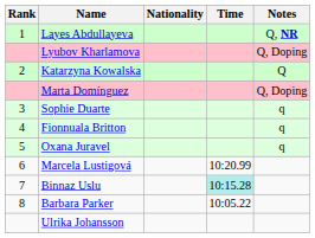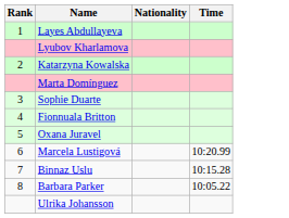 <table class="wikitable sortable" style="text-align:center">
 <tr>
 <th>Rank</th>
 <th>Name</th>
 <th>Nationality</th>
 <th>Time</th>
-<th>Notes</th>
 </tr>
 <tr bgcolor=ccffcc>
 <td>1</td>
 <td align="left"><a href='#'>Layes Abdullayeva</a></td>
 <td align=left></td>
 <td></td>
-<td>Q, <strong><a href='#'>NR</a></strong></td>
 </tr>
 <tr bgcolor=pink>
 <td></td>
 <td align="left"><a href='#'>Lyubov Kharlamova</a></td>
 <td align=left></td>
 <td><s></s></td>
-<td>Q, Doping</td>
 </tr>
 <tr bgcolor=ccffcc>
 <td>2</td>
 <td align="left"><a href='#'>Katarzyna Kowalska</a></td>
 <td align=left></td>
 <td></td>
-<td>Q</td>
 </tr>
 <tr bgcolor=pink>
 <td></td>
 <td align="left"><a href='#'>Marta Domínguez</a></td>
 <td align=left></td>
 <td><s></s></td>
-<td>Q, Doping</td>
 </tr>
 <tr bgcolor=ddffdd>
 <td>3</td>
 <td align="left"><a href='#'>Sophie Duarte</a></td>
 <td align=left></td>
 <td></td>
-<td>q</td>
 </tr>
 <tr bgcolor=ddffdd>
 <td>4</td>
 <td align="left"><a href='#'>Fionnuala Britton</a></td>
 <td align=left></td>
 <td></td>
-<td>q</td>
 </tr>
 <tr bgcolor=ddffdd>
 <td>5</td>
 <td align="left"><a href='#'>Oxana Juravel</a></td>
 <td align=left></td>
 <td></td>
-<td>q</td>
 </tr>
 <tr>
 <td>6</td>
 <td align="left"><a href='#'>Marcela Lustigová</a></td>
 <td align=left></td>
 <td>10:20.99</td>
-<td></td>
 </tr>
 <tr>
 <td>7</td>
 <td align="left"><a href='#'>Binnaz Uslu</a></td>
 <td align=left></td>
-<td style="background: paleturquoise;">10:15.28</td>
-<td></td>
+<td>10:15.28</td>
 </tr>
 <tr>
 <td>8</td>
 <td align="left"><a href='#'>Barbara Parker</a></td>
 <td align=left></td>
 <td>10:05.22</td>
-<td></td>
 </tr>
 <tr>
 <td></td>
 <td align="left"><a href='#'>Ulrika Johansson</a></td>
 <td align=left></td>
 <td></td>
-<td></td>
 </tr>
 </table>
